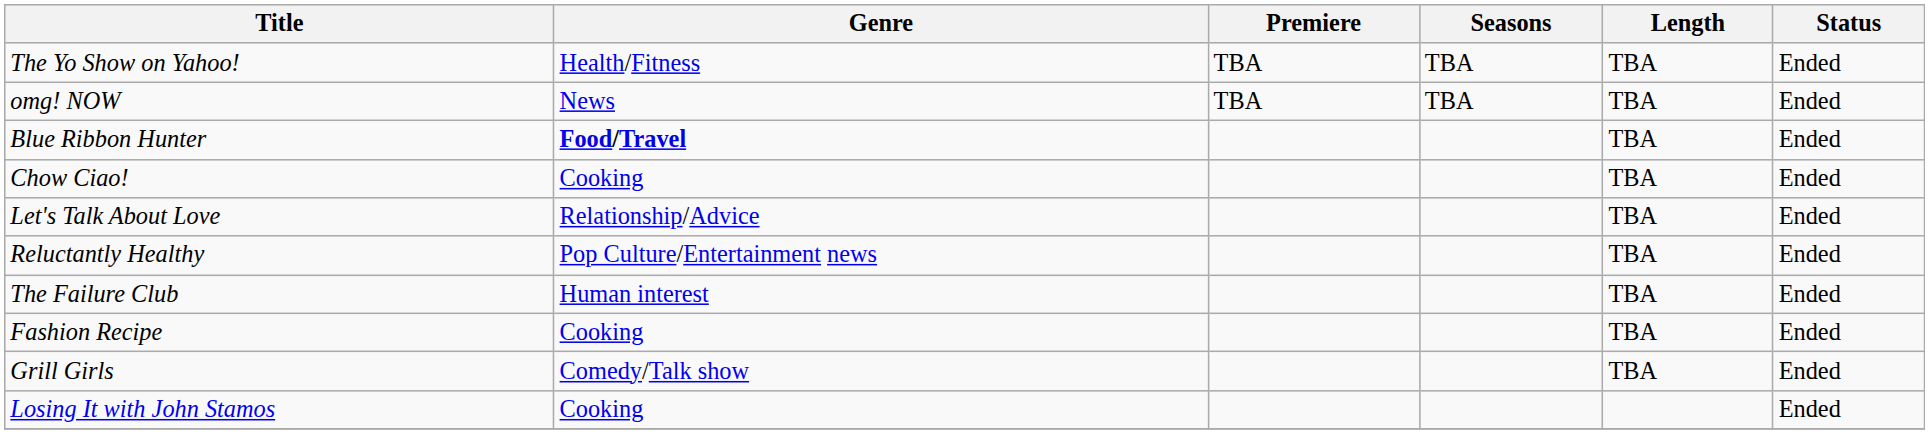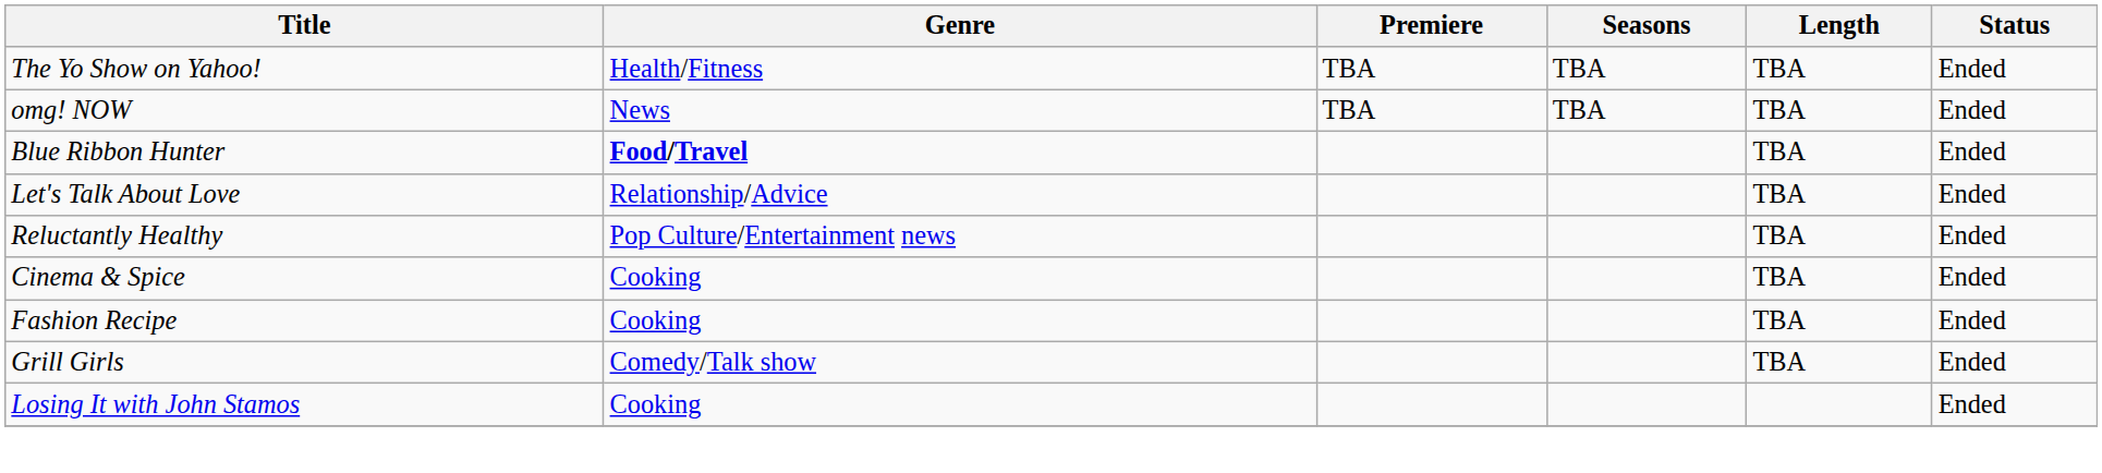 <table class="wikitable sortable" style="width:100%;">
 <tr>
 <th>Title</th>
 <th>Genre</th>
 <th>Premiere</th>
 <th>Seasons</th>
 <th>Length</th>
 <th>Status</th>
 </tr>
 <tr>
 <td><em>The Yo Show on Yahoo!</em></td>
 <td><a href='#'>Health</a>/<a href='#'>Fitness</a></td>
 <td>TBA</td>
 <td>TBA</td>
 <td>TBA</td>
 <td>Ended</td>
 </tr>
 <tr>
 <td><em>omg! NOW</em></td>
 <td><a href='#'>News</a></td>
 <td>TBA</td>
 <td>TBA</td>
 <td>TBA</td>
 <td>Ended</td>
 </tr>
 <tr>
 <td><em>Blue Ribbon Hunter</em></td>
 <td><strong><a href='#'>Food</a>/<a href='#'>Travel</a></strong></td>
 <td></td>
 <td></td>
 <td>TBA</td>
 <td>Ended</td>
 </tr>
 <tr>
-<td><em>Chow Ciao!</em></td>
-<td><a href='#'>Cooking</a></td>
-<td></td>
-<td></td>
-<td>TBA</td>
-<td>Ended</td>
-</tr>
-<tr>
 <td><em>Let's Talk About Love</em></td>
 <td><a href='#'>Relationship</a>/<a href='#'>Advice</a></td>
 <td></td>
 <td></td>
 <td>TBA</td>
 <td>Ended</td>
 </tr>
 <tr>
 <td><em>Reluctantly Healthy</em></td>
 <td><a href='#'>Pop Culture</a>/<a href='#'>Entertainment</a> <a href='#'>news</a></td>
 <td></td>
 <td></td>
 <td>TBA</td>
 <td>Ended</td>
 </tr>
 <tr>
-<td><em>The Failure Club</em></td>
-<td><a href='#'>Human interest</a></td>
+<td><em>Cinema & Spice</em></td>
+<td><a href='#'>Cooking</a></td>
 <td></td>
 <td></td>
 <td>TBA</td>
 <td>Ended</td>
 </tr>
 <tr>
 <td><em>Fashion Recipe</em></td>
 <td><a href='#'>Cooking</a></td>
 <td></td>
 <td></td>
 <td>TBA</td>
 <td>Ended</td>
 </tr>
 <tr>
 <td><em>Grill Girls</em></td>
 <td><a href='#'>Comedy</a>/<a href='#'>Talk show</a></td>
 <td></td>
 <td></td>
 <td>TBA</td>
 <td>Ended</td>
 </tr>
 <tr>
 <td><em><a href='#'>Losing It with John Stamos</a></em></td>
 <td><a href='#'>Cooking</a></td>
 <td></td>
 <td></td>
 <td></td>
 <td>Ended</td>
 </tr>
 <tr>
 </tr>
 </table>
